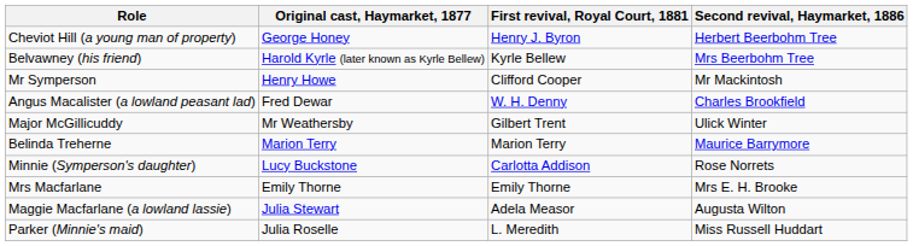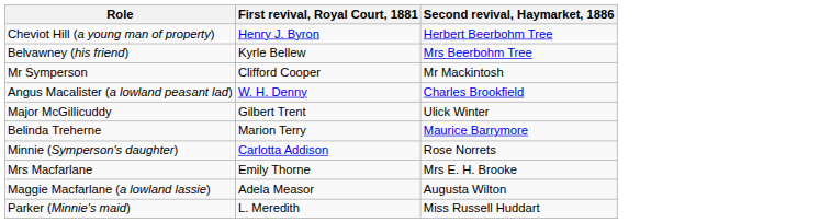 <table class="wikitable plainrowheaders" style="margin-right: 0;">
 <tr>
 <th scope="col">Role</th>
-<th scope="col">Original cast, Haymarket, 1877</th>
 <th scope="col">First revival, Royal Court, 1881</th>
 <th scope="col">Second revival, Haymarket, 1886</th>
 </tr>
 <tr>
 <td>Cheviot Hill (<em>a young man of property</em>)</td>
-<td><a href='#'>George Honey</a></td>
 <td><a href='#'>Henry J. Byron</a></td>
 <td><a href='#'>Herbert Beerbohm Tree</a></td>
 </tr>
 <tr>
 <td>Belvawney (<em>his friend</em>)</td>
-<td><a href='#'>Harold Kyrle</a> <small>(later known as Kyrle Bellew)</small></td>
 <td>Kyrle Bellew</td>
 <td><a href='#'>Mrs Beerbohm Tree</a></td>
 </tr>
 <tr>
 <td>Mr Symperson</td>
-<td><a href='#'>Henry Howe</a></td>
 <td>Clifford Cooper</td>
 <td>Mr Mackintosh</td>
 </tr>
 <tr>
 <td>Angus Macalister (<em>a lowland peasant lad</em>)</td>
-<td>Fred Dewar</td>
 <td><a href='#'>W. H. Denny</a></td>
 <td><a href='#'>Charles Brookfield</a></td>
 </tr>
 <tr>
 <td>Major McGillicuddy</td>
-<td>Mr Weathersby</td>
 <td>Gilbert Trent</td>
 <td>Ulick Winter</td>
 </tr>
 <tr>
 <td>Belinda Treherne</td>
-<td><a href='#'>Marion Terry</a></td>
 <td>Marion Terry</td>
 <td><a href='#'>Maurice Barrymore</a></td>
 </tr>
 <tr>
 <td>Minnie (<em>Symperson's daughter</em>)</td>
-<td><a href='#'>Lucy Buckstone</a></td>
 <td><a href='#'>Carlotta Addison</a></td>
 <td>Rose Norrets</td>
 </tr>
 <tr>
 <td>Mrs Macfarlane</td>
 <td>Emily Thorne</td>
-<td>Emily Thorne</td>
 <td>Mrs E. H. Brooke</td>
 </tr>
 <tr>
 <td>Maggie Macfarlane (<em>a lowland lassie</em>)</td>
-<td><a href='#'>Julia Stewart</a></td>
 <td>Adela Measor</td>
 <td>Augusta Wilton</td>
 </tr>
 <tr>
 <td>Parker (<em>Minnie's maid</em>)</td>
-<td>Julia Roselle</td>
 <td>L. Meredith</td>
 <td>Miss Russell Huddart</td>
 </tr>
 </table>
